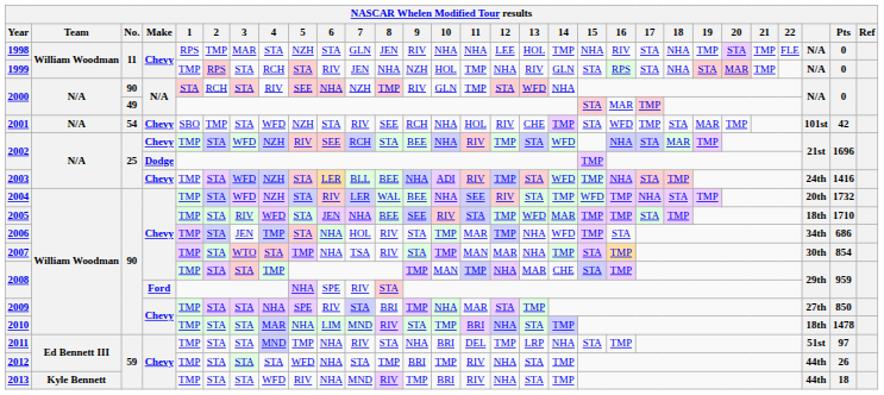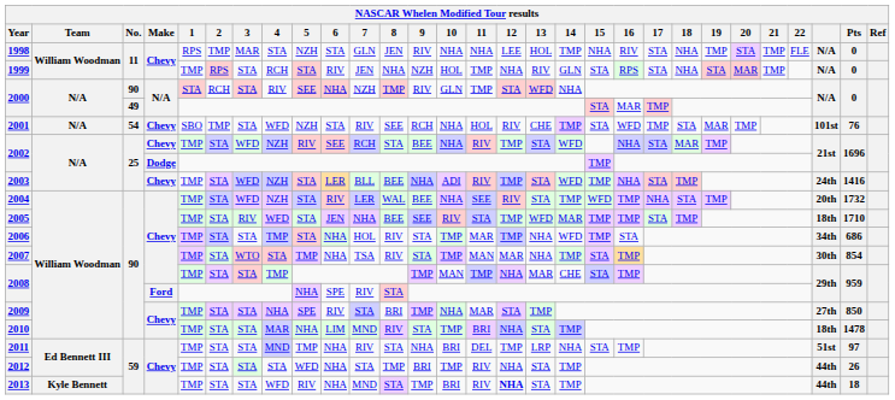 <table class="wikitable" style="text-align:center; font-size:75%">
 <tr>
 <th colspan=38><a href='#'>NASCAR Whelen Modified Tour</a> results</th>
 </tr>
 <tr>
 <th>Year</th>
 <th>Team</th>
 <th>No.</th>
 <th>Make</th>
 <th>1</th>
 <th>2</th>
 <th>3</th>
 <th>4</th>
 <th>5</th>
 <th>6</th>
 <th>7</th>
 <th>8</th>
 <th>9</th>
 <th>10</th>
 <th>11</th>
 <th>12</th>
 <th>13</th>
 <th>14</th>
 <th>15</th>
 <th>16</th>
 <th>17</th>
 <th>18</th>
 <th>19</th>
 <th>20</th>
 <th>21</th>
 <th>22</th>
 <th></th>
 <th>Pts</th>
 <th>Ref</th>
 </tr>
 <tr>
 <th><a href='#'>1998</a></th>
 <th rowspan=2>William Woodman</th>
 <th rowspan=2>11</th>
 <th rowspan=2><a href='#'>Chevy</a></th>
 <td><a href='#'>RPS</a></td>
 <td><a href='#'>TMP</a></td>
 <td><a href='#'>MAR</a></td>
 <td><a href='#'>STA</a></td>
 <td><a href='#'>NZH</a></td>
 <td><a href='#'>STA</a></td>
 <td><a href='#'>GLN</a></td>
 <td><a href='#'>JEN</a></td>
 <td><a href='#'>RIV</a></td>
 <td><a href='#'>NHA</a></td>
 <td><a href='#'>NHA</a></td>
 <td><a href='#'>LEE</a></td>
 <td><a href='#'>HOL</a></td>
 <td><a href='#'>TMP</a></td>
 <td><a href='#'>NHA</a></td>
 <td><a href='#'>RIV</a></td>
 <td><a href='#'>STA</a></td>
 <td><a href='#'>NHA</a></td>
 <td><a href='#'>TMP</a></td>
 <td style="background:#EFCFFF;"><a href='#'>STA</a><br></td>
 <td><a href='#'>TMP</a></td>
 <td><a href='#'>FLE</a></td>
 <th>N/A</th>
 <th>0</th>
 <th></th>
 </tr>
 <tr>
 <th><a href='#'>1999</a></th>
 <td><a href='#'>TMP</a></td>
 <td style="background:#FFCFCF;"><a href='#'>RPS</a><br></td>
 <td><a href='#'>STA</a></td>
 <td><a href='#'>RCH</a></td>
 <td style="background:#FFCFCF;"><a href='#'>STA</a><br></td>
 <td><a href='#'>RIV</a></td>
 <td><a href='#'>JEN</a></td>
 <td><a href='#'>NHA</a></td>
 <td><a href='#'>NZH</a></td>
 <td><a href='#'>HOL</a></td>
 <td><a href='#'>TMP</a></td>
 <td><a href='#'>NHA</a></td>
 <td><a href='#'>RIV</a></td>
 <td><a href='#'>GLN</a></td>
 <td><a href='#'>STA</a></td>
 <td style="background:#DFFFDF;"><a href='#'>RPS</a><br></td>
 <td><a href='#'>STA</a></td>
 <td><a href='#'>NHA</a></td>
 <td style="background:#FFCFCF;"><a href='#'>STA</a><br></td>
 <td style="background:#FFCFCF;"><a href='#'>MAR</a><br></td>
 <td><a href='#'>TMP</a></td>
 <td></td>
 <th>N/A</th>
 <th>0</th>
 <th></th>
 </tr>
 <tr>
 <th rowspan=2><a href='#'>2000</a></th>
 <th rowspan=2>N/A</th>
 <th>90</th>
 <th rowspan=2>N/A</th>
 <td style="background:#FFCFCF;"><a href='#'>STA</a><br></td>
 <td><a href='#'>RCH</a></td>
 <td style="background:#FFCFCF;"><a href='#'>STA</a><br></td>
 <td><a href='#'>RIV</a></td>
 <td style="background:#FFCFCF;"><a href='#'>SEE</a><br></td>
 <td style="background:#FFCFCF;"><a href='#'>NHA</a><br></td>
 <td><a href='#'>NZH</a></td>
 <td style="background:#FFCFCF;"><a href='#'>TMP</a><br></td>
 <td><a href='#'>RIV</a></td>
 <td><a href='#'>GLN</a></td>
 <td><a href='#'>TMP</a></td>
 <td style="background:#FFCFCF;"><a href='#'>STA</a><br></td>
 <td style="background:#FFCFCF;"><a href='#'>WFD</a><br></td>
 <td><a href='#'>NHA</a></td>
 <td colspan=8></td>
 <th rowspan=2>N/A</th>
 <th rowspan=2>0</th>
 <th rowspan=2></th>
 </tr>
 <tr>
 <th>49</th>
 <td colspan=14></td>
 <td style="background:#FFCFCF;"><a href='#'>STA</a><br></td>
 <td><a href='#'>MAR</a></td>
 <td style="background:#FFCFCF;"><a href='#'>TMP</a><br></td>
 <td colspan=5></td>
 </tr>
 <tr>
 <th><a href='#'>2001</a></th>
 <th>N/A</th>
 <th>54</th>
 <th><a href='#'>Chevy</a></th>
 <td><a href='#'>SBO</a></td>
 <td><a href='#'>TMP</a></td>
 <td><a href='#'>STA</a></td>
 <td><a href='#'>WFD</a></td>
 <td><a href='#'>NZH</a></td>
 <td><a href='#'>STA</a></td>
 <td><a href='#'>RIV</a></td>
 <td><a href='#'>SEE</a></td>
 <td><a href='#'>RCH</a></td>
 <td><a href='#'>NHA</a></td>
 <td><a href='#'>HOL</a></td>
 <td><a href='#'>RIV</a></td>
 <td><a href='#'>CHE</a></td>
 <td style="background:#EFCFFF;"><a href='#'>TMP</a><br></td>
 <td><a href='#'>STA</a></td>
 <td><a href='#'>WFD</a></td>
 <td><a href='#'>TMP</a></td>
 <td><a href='#'>STA</a></td>
 <td><a href='#'>MAR</a></td>
 <td><a href='#'>TMP</a></td>
 <td colspan=2></td>
 <th>101st</th>
-<th>42</th>
+<th>76</th>
 <th></th>
 </tr>
 <tr>
 <th rowspan=2><a href='#'>2002</a></th>
 <th rowspan=3>N/A</th>
 <th rowspan=3>25</th>
 <th><a href='#'>Chevy</a></th>
 <td style="background:#DFFFDF;"><a href='#'>TMP</a><br></td>
 <td style="background:#CFCFFF;"><a href='#'>STA</a><br></td>
 <td style="background:#DFFFDF;"><a href='#'>WFD</a><br></td>
 <td style="background:#CFCFFF;"><a href='#'>NZH</a><br></td>
 <td style="background:#FFCFCF;"><a href='#'>RIV</a><br></td>
 <td style="background:#FFCFCF;"><a href='#'>SEE</a><br></td>
 <td style="background:#CFCFFF;"><a href='#'>RCH</a><br></td>
 <td style="background:#DFFFDF;"><a href='#'>STA</a><br></td>
 <td style="background:#DFFFDF;"><a href='#'>BEE</a><br></td>
 <td style="background:#CFCFFF;"><a href='#'>NHA</a><br></td>
 <td style="background:#FFCFCF;"><a href='#'>RIV</a><br></td>
 <td style="background:#DFFFDF;"><a href='#'>TMP</a><br></td>
 <td style="background:#CFCFFF;"><a href='#'>STA</a><br></td>
 <td style="background:#DFFFDF;"><a href='#'>WFD</a><br></td>
 <td></td>
 <td style="background:#CFCFFF;"><a href='#'>NHA</a><br></td>
 <td style="background:#CFCFFF;"><a href='#'>STA</a><br></td>
 <td style="background:#DFFFDF;"><a href='#'>MAR</a><br></td>
 <td style="background:#EFCFFF;"><a href='#'>TMP</a><br></td>
 <td colspan=3></td>
 <th rowspan=2>21st</th>
 <th rowspan=2>1696</th>
 <th rowspan=2></th>
 </tr>
 <tr>
 <th><a href='#'>Dodge</a></th>
 <td colspan=14></td>
 <td style="background:#EFCFFF;"><a href='#'>TMP</a><br></td>
 <td colspan=7></td>
 </tr>
 <tr>
 <th><a href='#'>2003</a></th>
 <th><a href='#'>Chevy</a></th>
 <td><a href='#'>TMP</a></td>
 <td style="background:#EFCFFF;"><a href='#'>STA</a><br></td>
 <td style="background:#CFCFFF;"><a href='#'>WFD</a><br></td>
 <td style="background:#CFCFFF;"><a href='#'>NZH</a><br></td>
 <td style="background:#FFCFCF;"><a href='#'>STA</a><br></td>
 <td style="background:#FFDF9F;"><a href='#'>LER</a><br></td>
 <td style="background:#DFFFDF;"><a href='#'>BLL</a><br></td>
 <td style="background:#DFFFDF;"><a href='#'>BEE</a><br></td>
 <td style="background:#CFCFFF;"><a href='#'>NHA</a><br></td>
 <td style="background:#EFCFFF;"><a href='#'>ADI</a><br></td>
 <td style="background:#FFCFCF;"><a href='#'>RIV</a><br></td>
 <td style="background:#CFCFFF;"><a href='#'>TMP</a><br></td>
 <td style="background:#FFCFCF;"><a href='#'>STA</a><br></td>
 <td style="background:#DFFFDF;"><a href='#'>WFD</a><br></td>
 <td style="background:#DFFFDF;"><a href='#'>TMP</a><br></td>
 <td style="background:#EFCFFF;"><a href='#'>NHA</a><br></td>
 <td style="background:#FFCFCF;"><a href='#'>STA</a><br></td>
 <td style="background:#FFCFCF;"><a href='#'>TMP</a><br></td>
 <td colspan=4></td>
 <th>24th</th>
 <th>1416</th>
 <th></th>
 </tr>
 <tr>
 <th><a href='#'>2004</a></th>
 <th rowspan=8>William Woodman</th>
 <th rowspan=8>90</th>
 <th rowspan=5><a href='#'>Chevy</a></th>
 <td style="background:#DFFFDF;"><a href='#'>TMP</a><br></td>
 <td style="background:#CFCFFF;"><a href='#'>STA</a><br></td>
 <td style="background:#EFCFFF;"><a href='#'>WFD</a><br></td>
 <td style="background:#EFCFFF;"><a href='#'>NZH</a><br></td>
 <td style="background:#CFCFFF;"><a href='#'>STA</a><br></td>
 <td style="background:#FFCFCF;"><a href='#'>RIV</a><br></td>
 <td style="background:#CFCFFF;"><a href='#'>LER</a><br></td>
 <td style="background:#DFFFDF;"><a href='#'>WAL</a><br></td>
 <td style="background:#DFFFDF;"><a href='#'>BEE</a><br></td>
 <td style="background:#EFCFFF;"><a href='#'>NHA</a><br></td>
 <td style="background:#CFCFFF;"><a href='#'>SEE</a><br></td>
 <td style="background:#FFCFCF;"><a href='#'>RIV</a><br></td>
 <td style="background:#DFFFDF;"><a href='#'>STA</a><br></td>
 <td style="background:#DFFFDF;"><a href='#'>TMP</a><br></td>
 <td style="background:#DFFFDF;"><a href='#'>WFD</a><br></td>
 <td style="background:#EFCFFF;"><a href='#'>TMP</a><br></td>
 <td style="background:#EFCFFF;"><a href='#'>NHA</a><br></td>
 <td style="background:#EFCFFF;"><a href='#'>STA</a><br></td>
 <td style="background:#EFCFFF;"><a href='#'>TMP</a><br></td>
 <td colspan=3></td>
 <th>20th</th>
 <th>1732</th>
 <th></th>
 </tr>
 <tr>
 <th><a href='#'>2005</a></th>
 <td style="background:#DFFFDF;"><a href='#'>TMP</a><br></td>
 <td style="background:#DFFFDF;"><a href='#'>STA</a><br></td>
 <td style="background:#DFFFDF;"><a href='#'>RIV</a><br></td>
 <td style="background:#EFCFFF;"><a href='#'>WFD</a><br></td>
 <td style="background:#DFFFDF;"><a href='#'>STA</a><br></td>
 <td style="background:#EFCFFF;"><a href='#'>JEN</a><br></td>
 <td style="background:#EFCFFF;"><a href='#'>NHA</a><br></td>
 <td style="background:#DFFFDF;"><a href='#'>BEE</a><br></td>
 <td style="background:#CFCFFF;"><a href='#'>SEE</a><br></td>
 <td style="background:#FFCFCF;"><a href='#'>RIV</a><br></td>
 <td style="background:#CFCFFF;"><a href='#'>STA</a><br></td>
 <td style="background:#DFFFDF;"><a href='#'>TMP</a><br></td>
 <td style="background:#DFFFDF;"><a href='#'>WFD</a><br></td>
 <td style="background:#DFFFDF;"><a href='#'>MAR</a><br></td>
 <td style="background:#EFCFFF;"><a href='#'>TMP</a><br></td>
 <td style="background:#EFCFFF;"><a href='#'>TMP</a><br></td>
 <td style="background:#DFFFDF;"><a href='#'>STA</a><br></td>
 <td style="background:#EFCFFF;"><a href='#'>TMP</a><br></td>
 <td colspan=4></td>
 <th>18th</th>
 <th>1710</th>
 <th></th>
 </tr>
 <tr>
 <th><a href='#'>2006</a></th>
 <td style="background:#EFCFFF;"><a href='#'>TMP</a><br></td>
 <td style="background:#CFCFFF;"><a href='#'>STA</a><br></td>
-<td><a href='#'>JEN</a></td>
+<td><a href='#'>STA</a></td>
 <td style="background:#CFCFFF;"><a href='#'>TMP</a><br></td>
 <td style="background:#FFCFCF;"><a href='#'>STA</a><br></td>
 <td style="background:#DFFFDF;"><a href='#'>NHA</a><br></td>
 <td><a href='#'>HOL</a></td>
 <td><a href='#'>RIV</a></td>
 <td><a href='#'>STA</a></td>
 <td style="background:#DFFFDF;"><a href='#'>TMP</a><br></td>
 <td><a href='#'>MAR</a></td>
 <td style="background:#CFCFFF;"><a href='#'>TMP</a><br></td>
 <td><a href='#'>NHA</a></td>
 <td><a href='#'>WFD</a></td>
 <td style="background:#EFCFFF;"><a href='#'>TMP</a><br></td>
 <td><a href='#'>STA</a></td>
 <td colspan=6></td>
 <th>34th</th>
 <th>686</th>
 <th></th>
 </tr>
 <tr>
 <th><a href='#'>2007</a></th>
 <td style="background:#EFCFFF;"><a href='#'>TMP</a><br></td>
 <td style="background:#DFFFDF;"><a href='#'>STA</a><br></td>
 <td style="background:#FFCFCF;"><a href='#'>WTO</a><br></td>
 <td style="background:#FFCFCF;"><a href='#'>STA</a><br></td>
 <td style="background:#EFCFFF;"><a href='#'>TMP</a><br></td>
 <td><a href='#'>NHA</a></td>
 <td><a href='#'>TSA</a></td>
 <td><a href='#'>RIV</a></td>
 <td style="background:#DFFFDF;"><a href='#'>STA</a><br></td>
 <td style="background:#EFCFFF;"><a href='#'>TMP</a><br></td>
 <td><a href='#'>MAN</a></td>
 <td><a href='#'>MAR</a></td>
 <td><a href='#'>NHA</a></td>
 <td style="background:#DFFFDF;"><a href='#'>TMP</a><br></td>
 <td style="background:#EFCFFF;"><a href='#'>STA</a><br></td>
 <td style="background:#FFDF9F;"><a href='#'>TMP</a><br></td>
 <td colspan=6></td>
 <th>30th</th>
 <th>854</th>
 <th></th>
 </tr>
 <tr>
 <th rowspan=2><a href='#'>2008</a></th>
 <td style="background:#DFFFDF;"><a href='#'>TMP</a><br></td>
 <td style="background:#EFCFFF;"><a href='#'>STA</a><br></td>
 <td style="background:#FFCFCF;"><a href='#'>STA</a><br></td>
 <td style="background:#DFFFDF;"><a href='#'>TMP</a><br></td>
 <td colspan=4></td>
 <td style="background:#EFCFFF;"><a href='#'>TMP</a><br></td>
 <td><a href='#'>MAN</a></td>
 <td style="background:#CFCFFF;"><a href='#'>TMP</a><br></td>
 <td style="background:#EFCFFF;"><a href='#'>NHA</a><br></td>
 <td><a href='#'>MAR</a></td>
 <td><a href='#'>CHE</a></td>
 <td style="background:#CFCFFF;"><a href='#'>STA</a><br></td>
 <td style="background:#EFCFFF;"><a href='#'>TMP</a><br></td>
 <td colspan=6></td>
 <th rowspan=2>29th</th>
 <th rowspan=2>959</th>
 <th rowspan=2></th>
 </tr>
 <tr>
 <th><a href='#'>Ford</a></th>
 <td colspan=4></td>
 <td style="background:#EFCFFF;"><a href='#'>NHA</a><br></td>
 <td><a href='#'>SPE</a></td>
 <td><a href='#'>RIV</a></td>
 <td style="background:#FFCFCF;"><a href='#'>STA</a><br></td>
 <td colspan=14></td>
 </tr>
 <tr>
 <th><a href='#'>2009</a></th>
 <th rowspan=2><a href='#'>Chevy</a></th>
 <td style="background:#DFFFDF;"><a href='#'>TMP</a><br></td>
 <td style="background:#EFCFFF;"><a href='#'>STA</a><br></td>
 <td style="background:#EFCFFF;"><a href='#'>STA</a><br></td>
 <td style="background:#EFCFFF;"><a href='#'>NHA</a><br></td>
 <td style="background:#EFCFFF;"><a href='#'>SPE</a><br></td>
 <td><a href='#'>RIV</a></td>
 <td style="background:#CFCFFF;"><a href='#'>STA</a><br></td>
 <td><a href='#'>BRI</a></td>
 <td style="background:#EFCFFF;"><a href='#'>TMP</a><br></td>
 <td style="background:#DFFFDF;"><a href='#'>NHA</a><br></td>
 <td><a href='#'>MAR</a></td>
 <td style="background:#EFCFFF;"><a href='#'>STA</a><br></td>
 <td style="background:#DFFFDF;"><a href='#'>TMP</a><br></td>
 <td colspan=9></td>
 <th>27th</th>
 <th>850</th>
 <th></th>
 </tr>
 <tr>
 <th><a href='#'>2010</a></th>
 <td style="background:#DFFFDF;"><a href='#'>TMP</a><br></td>
 <td style="background:#DFFFDF;"><a href='#'>STA</a><br></td>
 <td style="background:#DFFFDF;"><a href='#'>STA</a><br></td>
 <td style="background:#CFCFFF;"><a href='#'>MAR</a><br></td>
 <td style="background:#DFFFDF;"><a href='#'>NHA</a><br></td>
 <td style="background:#DFFFDF;"><a href='#'>LIM</a><br></td>
 <td style="background:#DFFFDF;"><a href='#'>MND</a><br></td>
 <td style="background:#EFCFFF;"><a href='#'>RIV</a><br></td>
 <td style="background:#DFFFDF;"><a href='#'>STA</a><br></td>
 <td style="background:#DFFFDF;"><a href='#'>TMP</a><br></td>
 <td style="background:#EFCFFF;"><a href='#'>BRI</a><br></td>
 <td style="background:#CFCFFF;"><a href='#'>NHA</a><br></td>
 <td style="background:#DFFFDF;"><a href='#'>STA</a><br></td>
 <td style="background:#CFCFFF;"><a href='#'>TMP</a><br></td>
 <td colspan=8></td>
 <th>18th</th>
 <th>1478</th>
 <th></th>
 </tr>
 <tr>
 <th><a href='#'>2011</a></th>
 <th rowspan=2>Ed Bennett III</th>
 <th rowspan=3>59</th>
 <th rowspan=3><a href='#'>Chevy</a></th>
 <td><a href='#'>TMP</a></td>
 <td><a href='#'>STA</a></td>
 <td><a href='#'>STA</a></td>
 <td style="background:#CFCFFF;"><a href='#'>MND</a><br></td>
 <td><a href='#'>TMP</a></td>
 <td><a href='#'>NHA</a></td>
 <td><a href='#'>RIV</a></td>
 <td><a href='#'>STA</a></td>
 <td><a href='#'>NHA</a></td>
 <td><a href='#'>BRI</a></td>
 <td><a href='#'>DEL</a></td>
 <td><a href='#'>TMP</a></td>
 <td><a href='#'>LRP</a></td>
 <td><a href='#'>NHA</a></td>
 <td><a href='#'>STA</a></td>
 <td><a href='#'>TMP</a></td>
 <td colspan=6></td>
 <th>51st</th>
 <th>97</th>
 <th></th>
 </tr>
 <tr>
 <th><a href='#'>2012</a></th>
 <td><a href='#'>TMP</a></td>
 <td><a href='#'>STA</a></td>
 <td style="background:#DFFFDF;"><a href='#'>STA</a><br></td>
 <td><a href='#'>STA</a></td>
 <td><a href='#'>WFD</a></td>
 <td><a href='#'>NHA</a></td>
 <td><a href='#'>STA</a></td>
 <td><a href='#'>TMP</a></td>
 <td><a href='#'>BRI</a></td>
 <td><a href='#'>TMP</a></td>
 <td><a href='#'>RIV</a></td>
 <td><a href='#'>NHA</a></td>
 <td><a href='#'>STA</a></td>
 <td><a href='#'>TMP</a></td>
 <td colspan=8></td>
 <th>44th</th>
 <th>26</th>
 <th></th>
 </tr>
 <tr>
 <th><a href='#'>2013</a></th>
 <th>Kyle Bennett</th>
 <td><a href='#'>TMP</a></td>
 <td><a href='#'>STA</a></td>
 <td><a href='#'>STA</a></td>
 <td><a href='#'>WFD</a></td>
 <td><a href='#'>RIV</a></td>
 <td><a href='#'>NHA</a></td>
 <td><a href='#'>MND</a></td>
-<td style="background:#EFCFFF;"><a href='#'>RIV</a><br></td>
+<td style="background:#EFCFFF;"><a href='#'>STA</a><br></td>
 <td><a href='#'>TMP</a></td>
 <td><a href='#'>BRI</a></td>
 <td><a href='#'>RIV</a></td>
-<td><a href='#'>NHA</a></td>
+<td><strong><a href='#'>NHA</a></strong></td>
 <td><a href='#'>STA</a></td>
 <td><a href='#'>TMP</a></td>
 <td colspan=8></td>
 <th>44th</th>
 <th>18</th>
 <th></th>
 </tr>
 </table>
